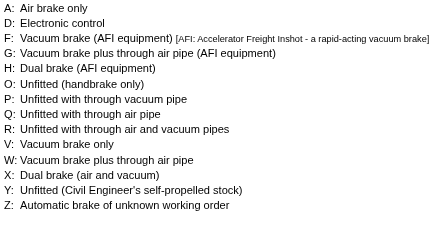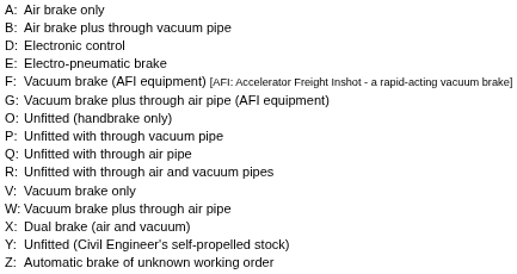 <table>
 <tr>
 <td>A:</td>
 <td>Air brake only</td>
 </tr>
 <tr>
+<td>B:</td>
+<td>Air brake plus through vacuum pipe</td>
+</tr>
+<tr>
 <td>D:</td>
 <td>Electronic control</td>
+</tr>
+<tr>
+<td>E:</td>
+<td>Electro-pneumatic brake</td>
 </tr>
 <tr>
 <td>F:</td>
 <td>Vacuum brake (AFI equipment) <small>[AFI: Accelerator Freight Inshot - a rapid-acting vacuum brake]</small></td>
 </tr>
 <tr>
 <td>G:</td>
 <td>Vacuum brake plus through air pipe (AFI equipment)</td>
-</tr>
-<tr>
-<td>H:</td>
-<td>Dual brake (AFI equipment)</td>
 </tr>
 <tr>
 <td>O:</td>
 <td>Unfitted (handbrake only)</td>
 </tr>
 <tr>
 <td>P:</td>
 <td>Unfitted with through vacuum pipe</td>
 </tr>
 <tr>
 <td>Q:</td>
 <td>Unfitted with through air pipe</td>
 </tr>
 <tr>
 <td>R:</td>
 <td>Unfitted with through air and vacuum pipes</td>
 </tr>
 <tr>
 <td>V:</td>
 <td>Vacuum brake only</td>
 </tr>
 <tr>
 <td>W:</td>
 <td>Vacuum brake plus through air pipe</td>
 </tr>
 <tr>
 <td>X:</td>
 <td>Dual brake (air and vacuum)</td>
 </tr>
 <tr>
 <td>Y:</td>
 <td>Unfitted (Civil Engineer's self-propelled stock)</td>
 </tr>
 <tr>
 <td>Z:</td>
 <td>Automatic brake of unknown working order</td>
 </tr>
 </table>
